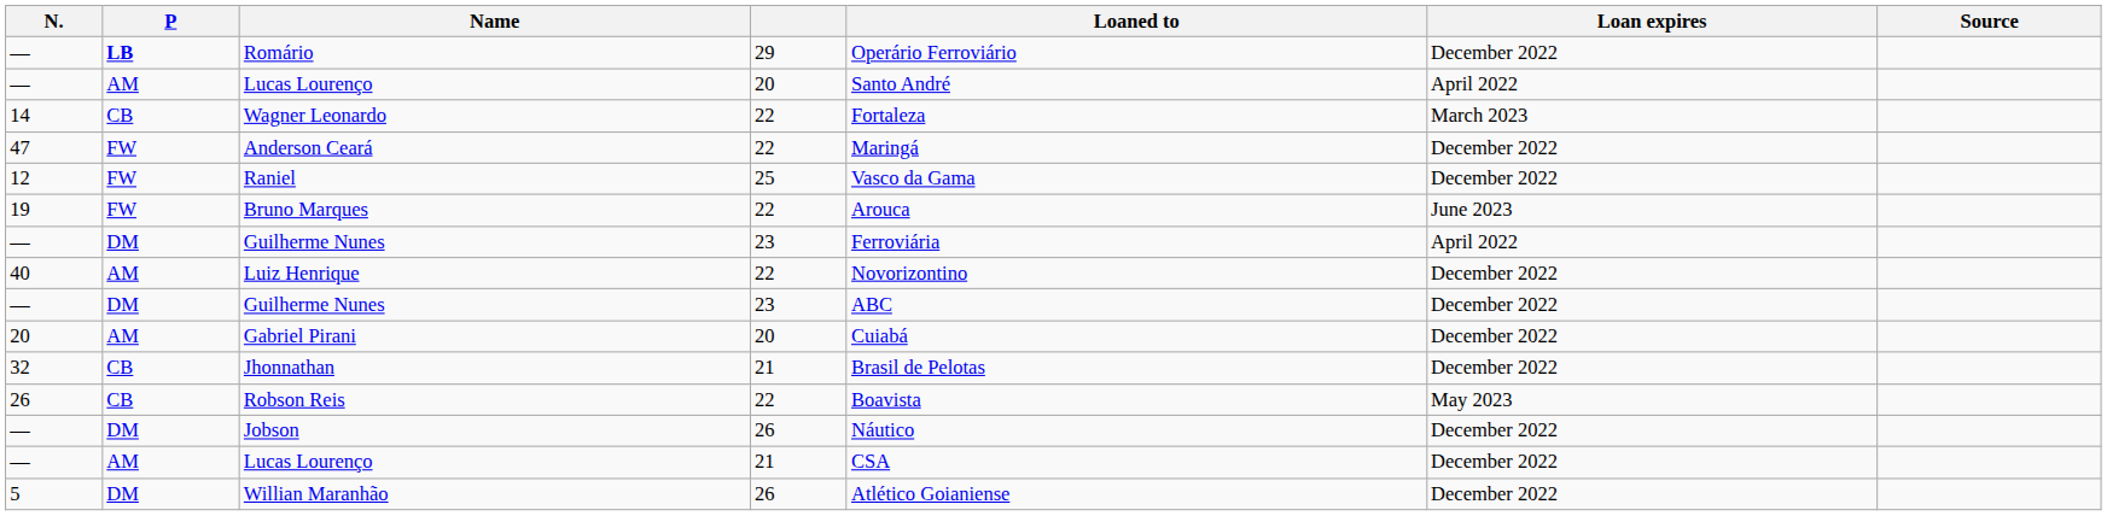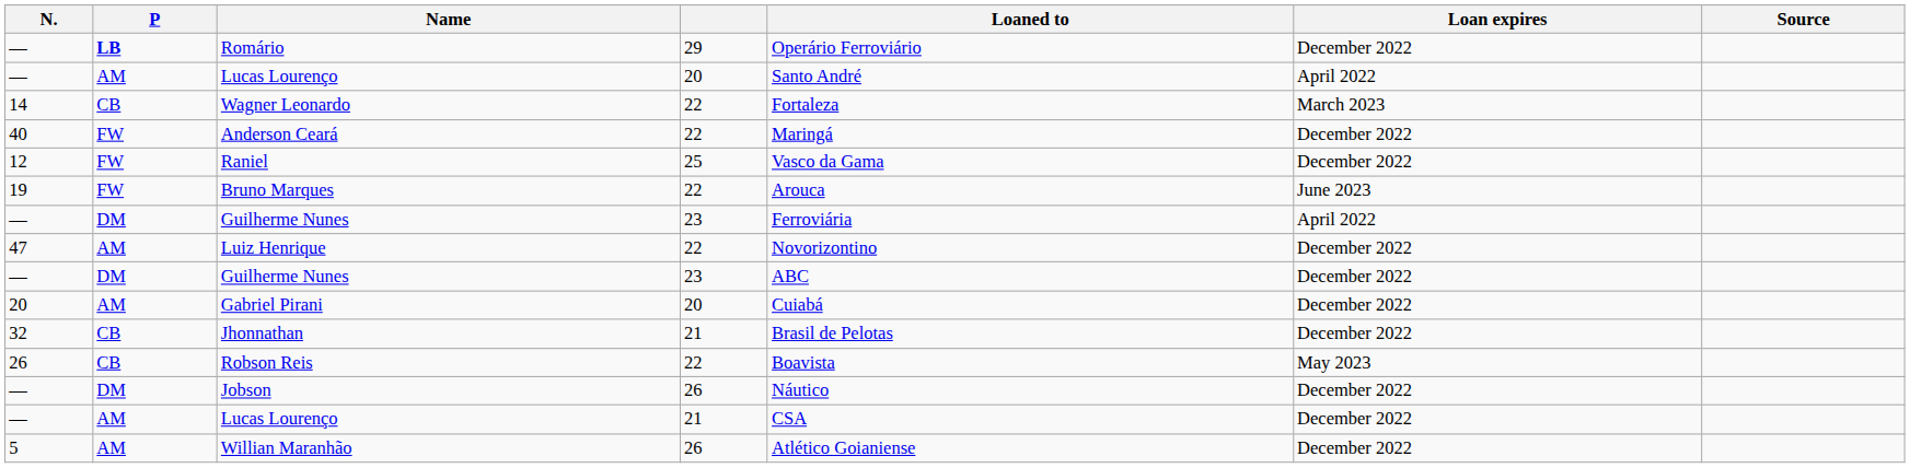 <table class="wikitable sortable" style="width:85%; text-align:center; text-align:left;">
 <tr>
 <th>N.</th>
 <th><a href='#'>P</a></th>
 <th>Name</th>
 <th></th>
 <th>Loaned to</th>
 <th>Loan expires</th>
 <th>Source</th>
 </tr>
 <tr>
 <td>—</td>
 <td><strong><a href='#'>LB</a></strong></td>
 <td style="text-align:left;"> <a href='#'>Romário</a></td>
 <td>29</td>
 <td style="text-align:left;"><a href='#'>Operário Ferroviário</a></td>
 <td>December 2022</td>
 <td></td>
 </tr>
 <tr>
 <td>—</td>
 <td><a href='#'>AM</a></td>
 <td style="text-align:left;"> <a href='#'>Lucas Lourenço</a></td>
 <td>20</td>
 <td style="text-align:left;"><a href='#'>Santo André</a></td>
 <td>April 2022</td>
 <td></td>
 </tr>
 <tr>
 <td>14</td>
 <td><a href='#'>CB</a></td>
 <td style="text-align:left;"> <a href='#'>Wagner Leonardo</a></td>
 <td>22</td>
 <td style="text-align:left;"><a href='#'>Fortaleza</a></td>
 <td>March 2023</td>
 <td></td>
 </tr>
 <tr>
-<td>47</td>
+<td>40</td>
 <td><a href='#'>FW</a></td>
 <td style="text-align:left;"> <a href='#'>Anderson Ceará</a></td>
 <td>22</td>
 <td style="text-align:left;"><a href='#'>Maringá</a></td>
 <td>December 2022</td>
 <td></td>
 </tr>
 <tr>
 <td>12</td>
 <td><a href='#'>FW</a></td>
 <td style="text-align:left;"> <a href='#'>Raniel</a></td>
 <td>25</td>
 <td style="text-align:left;"><a href='#'>Vasco da Gama</a></td>
 <td>December 2022</td>
 <td></td>
 </tr>
 <tr>
 <td>19</td>
 <td><a href='#'>FW</a></td>
 <td style="text-align:left;"> <a href='#'>Bruno Marques</a></td>
 <td>22</td>
 <td style="text-align:left;"><a href='#'>Arouca</a> </td>
 <td>June 2023</td>
 <td></td>
 </tr>
 <tr>
 <td>—</td>
 <td><a href='#'>DM</a></td>
 <td style="text-align:left;"> <a href='#'>Guilherme Nunes</a></td>
 <td>23</td>
 <td style="text-align:left;"><a href='#'>Ferroviária</a></td>
 <td>April 2022</td>
 <td></td>
 </tr>
 <tr>
-<td>40</td>
+<td>47</td>
 <td><a href='#'>AM</a></td>
 <td style="text-align:left;"> <a href='#'>Luiz Henrique</a></td>
 <td>22</td>
 <td style="text-align:left;"><a href='#'>Novorizontino</a></td>
 <td>December 2022</td>
 <td></td>
 </tr>
 <tr>
 <td>—</td>
 <td><a href='#'>DM</a></td>
 <td style="text-align:left;"> <a href='#'>Guilherme Nunes</a></td>
 <td>23</td>
 <td style="text-align:left;"><a href='#'>ABC</a></td>
 <td>December 2022</td>
 <td></td>
 </tr>
 <tr>
 <td>20</td>
 <td><a href='#'>AM</a></td>
 <td style="text-align:left;"> <a href='#'>Gabriel Pirani</a></td>
 <td>20</td>
 <td style="text-align:left;"><a href='#'>Cuiabá</a></td>
 <td>December 2022</td>
 <td></td>
 </tr>
 <tr>
 <td>32</td>
 <td><a href='#'>CB</a></td>
 <td style="text-align:left;"> <a href='#'>Jhonnathan</a></td>
 <td>21</td>
 <td style="text-align:left;"><a href='#'>Brasil de Pelotas</a></td>
 <td>December 2022</td>
 <td></td>
 </tr>
 <tr>
 <td>26</td>
 <td><a href='#'>CB</a></td>
 <td style="text-align:left;"> <a href='#'>Robson Reis</a></td>
 <td>22</td>
 <td style="text-align:left;"><a href='#'>Boavista</a> </td>
 <td>May 2023</td>
 <td></td>
 </tr>
 <tr>
 <td>—</td>
 <td><a href='#'>DM</a></td>
 <td style="text-align:left;"> <a href='#'>Jobson</a></td>
 <td>26</td>
 <td style="text-align:left;"><a href='#'>Náutico</a></td>
 <td>December 2022</td>
 <td></td>
 </tr>
 <tr>
 <td>—</td>
 <td><a href='#'>AM</a></td>
 <td style="text-align:left;"> <a href='#'>Lucas Lourenço</a></td>
 <td>21</td>
 <td style="text-align:left;"><a href='#'>CSA</a></td>
 <td>December 2022</td>
 <td></td>
 </tr>
 <tr>
 <td>5</td>
-<td><a href='#'>DM</a></td>
+<td><a href='#'>AM</a></td>
 <td style="text-align:left;"> <a href='#'>Willian Maranhão</a></td>
 <td>26</td>
 <td style="text-align:left;"><a href='#'>Atlético Goianiense</a></td>
 <td>December 2022</td>
 <td></td>
 </tr>
 </table>
